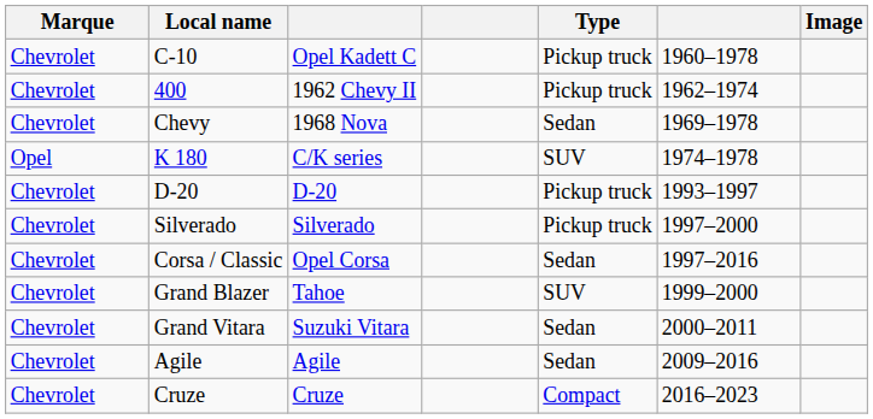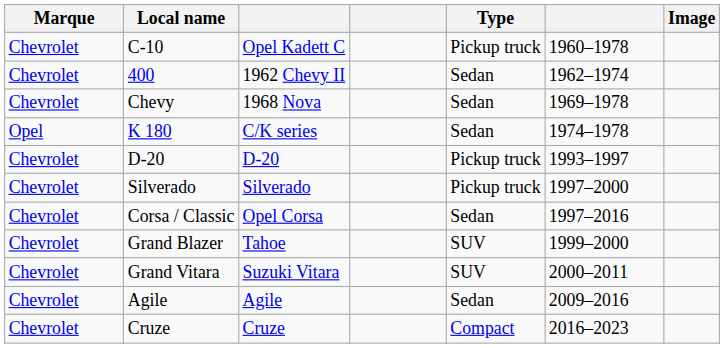 <table class= "wikitable sortable">
 <tr>
 <th width=100px>Marque</th>
 <th>Local name</th>
 <th></th>
 <th width=80px></th>
 <th>Type</th>
 <th width=100px></th>
 <th>Image</th>
 </tr>
 <tr>
 <td><a href='#'>Chevrolet</a></td>
 <td>C-10 </td>
 <td><a href='#'>Opel Kadett C</a></td>
 <td></td>
 <td>Pickup truck</td>
 <td>1960–1978</td>
 <td></td>
 </tr>
 <tr>
 <td><a href='#'>Chevrolet</a></td>
 <td><a href='#'>400</a></td>
 <td>1962 <a href='#'>Chevy II</a></td>
 <td></td>
-<td>Pickup truck</td>
+<td>Sedan</td>
 <td>1962–1974</td>
 <td></td>
 </tr>
 <tr>
 <td><a href='#'>Chevrolet</a></td>
 <td>Chevy </td>
 <td>1968 <a href='#'>Nova</a></td>
 <td></td>
 <td>Sedan</td>
 <td>1969–1978</td>
 <td></td>
 </tr>
 <tr>
 <td><a href='#'>Opel</a></td>
 <td><a href='#'>K 180</a> </td>
 <td><a href='#'>C/K series</a></td>
 <td></td>
-<td>SUV</td>
+<td>Sedan</td>
 <td>1974–1978</td>
 <td></td>
 </tr>
 <tr>
 <td><a href='#'>Chevrolet</a></td>
 <td>D-20</td>
 <td><a href='#'>D-20</a></td>
 <td></td>
 <td>Pickup truck</td>
 <td>1993–1997</td>
 <td></td>
 </tr>
 <tr>
 <td><a href='#'>Chevrolet</a></td>
 <td>Silverado</td>
 <td><a href='#'>Silverado</a></td>
 <td></td>
 <td>Pickup truck</td>
 <td>1997–2000</td>
 <td></td>
 </tr>
 <tr>
 <td><a href='#'>Chevrolet</a></td>
 <td>Corsa / Classic</td>
 <td><a href='#'>Opel Corsa</a></td>
 <td></td>
 <td>Sedan</td>
 <td>1997–2016</td>
 <td></td>
 </tr>
 <tr>
 <td><a href='#'>Chevrolet</a></td>
 <td>Grand Blazer</td>
 <td><a href='#'>Tahoe</a></td>
 <td></td>
 <td>SUV</td>
 <td>1999–2000</td>
 <td></td>
 </tr>
 <tr>
 <td><a href='#'>Chevrolet</a></td>
 <td>Grand Vitara</td>
 <td><a href='#'>Suzuki Vitara</a> </td>
 <td></td>
-<td>Sedan</td>
+<td>SUV</td>
 <td>2000–2011</td>
 <td></td>
 </tr>
 <tr>
 <td><a href='#'>Chevrolet</a></td>
 <td>Agile</td>
 <td><a href='#'>Agile</a></td>
 <td></td>
 <td>Sedan</td>
 <td>2009–2016</td>
 <td></td>
 </tr>
 <tr>
 <td><a href='#'>Chevrolet</a></td>
 <td>Cruze</td>
 <td><a href='#'>Cruze</a></td>
 <td></td>
 <td><a href='#'>Compact</a></td>
 <td>2016–2023</td>
 <td></td>
 </tr>
 </table>
